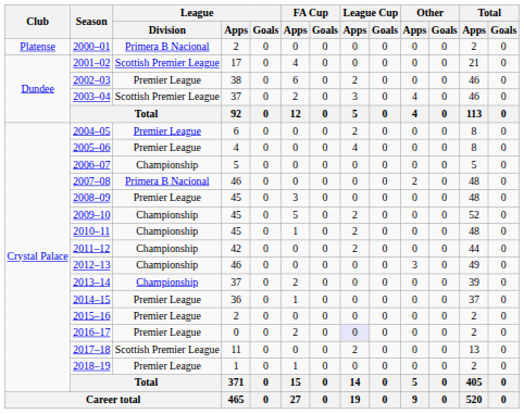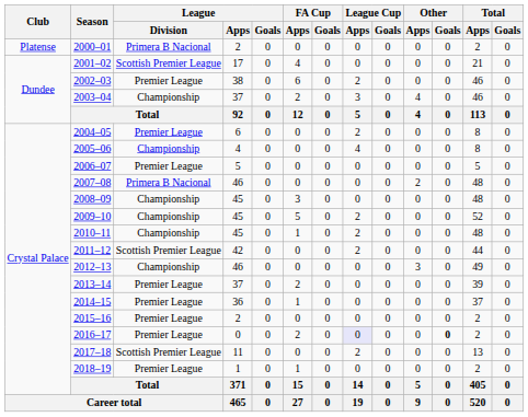 <table class="wikitable" style="text-align:center">
 <tr>
 <th rowspan="2">Club</th>
 <th rowspan="2">Season</th>
 <th colspan="3">League</th>
 <th colspan="2">FA Cup</th>
 <th colspan="2">League Cup</th>
 <th colspan="2">Other</th>
 <th colspan="2">Total</th>
 </tr>
 <tr>
 <th>Division</th>
 <th>Apps</th>
 <th>Goals</th>
 <th>Apps</th>
 <th>Goals</th>
 <th>Apps</th>
 <th>Goals</th>
 <th>Apps</th>
 <th>Goals</th>
 <th>Apps</th>
 <th>Goals</th>
 </tr>
 <tr>
 <td><a href='#'>Platense</a></td>
 <td><a href='#'>2000–01</a></td>
 <td><a href='#'>Primera B Nacional</a></td>
 <td>2</td>
 <td>0</td>
 <td>0</td>
 <td>0</td>
 <td>0</td>
 <td>0</td>
 <td>0</td>
 <td>0</td>
 <td>2</td>
 <td>0</td>
 </tr>
 <tr>
 <td rowspan="4"><a href='#'>Dundee</a></td>
 <td><a href='#'>2001–02</a></td>
 <td><a href='#'>Scottish Premier League</a></td>
 <td>17</td>
 <td>0</td>
 <td>4</td>
 <td>0</td>
 <td>0</td>
 <td>0</td>
 <td>0</td>
 <td>0</td>
 <td>21</td>
 <td>0</td>
 </tr>
 <tr>
 <td><a href='#'>2002–03</a></td>
 <td>Premier League</td>
 <td>38</td>
 <td>0</td>
 <td>6</td>
 <td>0</td>
 <td>2</td>
 <td>0</td>
 <td>0</td>
 <td>0</td>
 <td>46</td>
 <td>0</td>
 </tr>
 <tr>
 <td><a href='#'>2003–04</a></td>
-<td>Scottish Premier League</td>
+<td>Championship</td>
 <td>37</td>
 <td>0</td>
 <td>2</td>
 <td>0</td>
 <td>3</td>
 <td>0</td>
 <td>4</td>
 <td>0</td>
 <td>46</td>
 <td>0</td>
 </tr>
 <tr>
 <th colspan="2">Total</th>
 <th>92</th>
 <th>0</th>
 <th>12</th>
 <th>0</th>
 <th>5</th>
 <th>0</th>
 <th>4</th>
 <th>0</th>
 <th>113</th>
 <th>0</th>
 </tr>
 <tr>
 <td rowspan="16"><a href='#'>Crystal Palace</a></td>
 <td><a href='#'>2004–05</a></td>
 <td><a href='#'>Premier League</a></td>
 <td>6</td>
 <td>0</td>
 <td>0</td>
 <td>0</td>
 <td>2</td>
 <td>0</td>
 <td>0</td>
 <td>0</td>
 <td>8</td>
 <td>0</td>
 </tr>
 <tr>
 <td><a href='#'>2005–06</a></td>
-<td>Premier League</td>
+<td><a href='#'>Championship</a></td>
 <td>4</td>
 <td>0</td>
 <td>0</td>
 <td>0</td>
 <td>4</td>
 <td>0</td>
 <td>0</td>
 <td>0</td>
 <td>8</td>
 <td>0</td>
 </tr>
 <tr>
 <td><a href='#'>2006–07</a></td>
-<td>Championship</td>
+<td>Premier League</td>
 <td>5</td>
 <td>0</td>
 <td>0</td>
 <td>0</td>
 <td>0</td>
 <td>0</td>
 <td>0</td>
 <td>0</td>
 <td>5</td>
 <td>0</td>
 </tr>
 <tr>
 <td><a href='#'>2007–08</a></td>
 <td><a href='#'>Primera B Nacional</a></td>
 <td>46</td>
 <td>0</td>
 <td>0</td>
 <td>0</td>
 <td>0</td>
 <td>0</td>
 <td>2</td>
 <td>0</td>
 <td>48</td>
 <td>0</td>
 </tr>
 <tr>
 <td><a href='#'>2008–09</a></td>
-<td>Premier League</td>
+<td>Championship</td>
 <td>45</td>
 <td>0</td>
 <td>3</td>
 <td>0</td>
 <td>0</td>
 <td>0</td>
 <td>0</td>
 <td>0</td>
 <td>48</td>
 <td>0</td>
 </tr>
 <tr>
 <td><a href='#'>2009–10</a></td>
 <td>Championship</td>
 <td>45</td>
 <td>0</td>
 <td>5</td>
 <td>0</td>
 <td>2</td>
 <td>0</td>
 <td>0</td>
 <td>0</td>
 <td>52</td>
 <td>0</td>
 </tr>
 <tr>
 <td><a href='#'>2010–11</a></td>
 <td>Championship</td>
 <td>45</td>
 <td>0</td>
 <td>1</td>
 <td>0</td>
 <td>2</td>
 <td>0</td>
 <td>0</td>
 <td>0</td>
 <td>48</td>
 <td>0</td>
 </tr>
 <tr>
 <td><a href='#'>2011–12</a></td>
-<td>Championship</td>
+<td>Scottish Premier League</td>
 <td>42</td>
 <td>0</td>
 <td>0</td>
 <td>0</td>
 <td>2</td>
 <td>0</td>
 <td>0</td>
 <td>0</td>
 <td>44</td>
 <td>0</td>
 </tr>
 <tr>
 <td><a href='#'>2012–13</a></td>
 <td>Championship</td>
 <td>46</td>
 <td>0</td>
 <td>0</td>
 <td>0</td>
 <td>0</td>
 <td>0</td>
 <td>3</td>
 <td>0</td>
 <td>49</td>
 <td>0</td>
 </tr>
 <tr>
 <td><a href='#'>2013–14</a></td>
-<td><a href='#'>Championship</a></td>
+<td>Premier League</td>
 <td>37</td>
 <td>0</td>
 <td>2</td>
 <td>0</td>
 <td>0</td>
 <td>0</td>
 <td>0</td>
 <td>0</td>
 <td>39</td>
 <td>0</td>
 </tr>
 <tr>
 <td><a href='#'>2014–15</a></td>
 <td>Premier League</td>
 <td>36</td>
 <td>0</td>
 <td>1</td>
 <td>0</td>
 <td>0</td>
 <td>0</td>
 <td>0</td>
 <td>0</td>
 <td>37</td>
 <td>0</td>
 </tr>
 <tr>
 <td><a href='#'>2015–16</a></td>
 <td>Premier League</td>
 <td>2</td>
 <td>0</td>
 <td>0</td>
 <td>0</td>
 <td>0</td>
 <td>0</td>
 <td>0</td>
 <td>0</td>
 <td>2</td>
 <td>0</td>
 </tr>
 <tr>
 <td><a href='#'>2016–17</a></td>
 <td>Premier League</td>
 <td>0</td>
 <td>0</td>
 <td>2</td>
 <td>0</td>
 <td style="background: lavender;">0</td>
 <td>0</td>
 <td>0</td>
-<td>0</td>
+<td><strong>0</strong></td>
 <td>2</td>
 <td>0</td>
 </tr>
 <tr>
 <td><a href='#'>2017–18</a></td>
 <td>Scottish Premier League</td>
 <td>11</td>
 <td>0</td>
 <td>0</td>
 <td>0</td>
 <td>2</td>
 <td>0</td>
 <td>0</td>
 <td>0</td>
 <td>13</td>
 <td>0</td>
 </tr>
 <tr>
 <td><a href='#'>2018–19</a></td>
 <td>Premier League</td>
 <td>1</td>
 <td>0</td>
 <td>1</td>
 <td>0</td>
 <td>0</td>
 <td>0</td>
 <td>0</td>
 <td>0</td>
 <td>2</td>
 <td>0</td>
 </tr>
 <tr>
 <th colspan="2">Total</th>
 <th>371</th>
 <th>0</th>
 <th>15</th>
 <th>0</th>
 <th>14</th>
 <th>0</th>
 <th>5</th>
 <th>0</th>
 <th>405</th>
 <th>0</th>
 </tr>
 <tr>
 <th colspan="3">Career total</th>
 <th>465</th>
 <th>0</th>
 <th>27</th>
 <th>0</th>
 <th>19</th>
 <th>0</th>
 <th>9</th>
 <th>0</th>
 <th>520</th>
 <th>0</th>
 </tr>
 </table>
